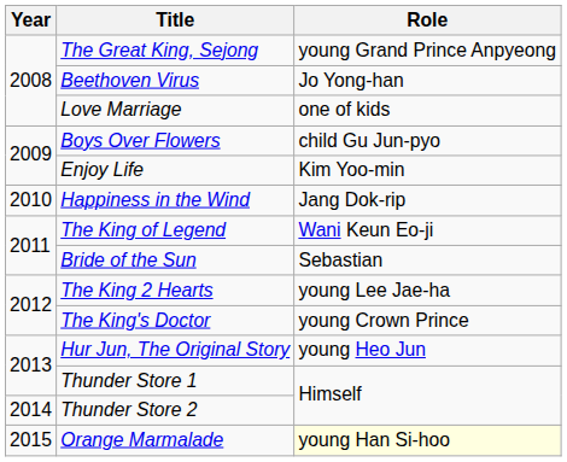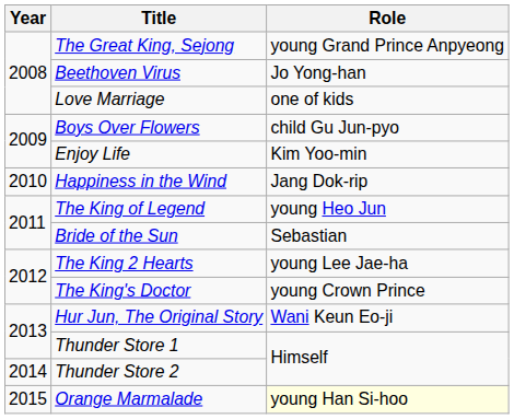 <table class="wikitable">
 <tr>
 <th>Year</th>
 <th>Title</th>
 <th>Role</th>
 </tr>
 <tr>
 <td rowspan=3>2008</td>
 <td><em><a href='#'>The Great King, Sejong</a></em></td>
 <td>young Grand Prince Anpyeong</td>
 </tr>
 <tr>
 <td><em><a href='#'>Beethoven Virus</a></em></td>
 <td>Jo Yong-han</td>
 </tr>
 <tr>
 <td><em>Love Marriage</em></td>
 <td>one of kids</td>
 </tr>
 <tr>
 <td rowspan=2>2009</td>
 <td><em><a href='#'>Boys Over Flowers</a></em></td>
 <td>child Gu Jun-pyo</td>
 </tr>
 <tr>
 <td><em>Enjoy Life</em></td>
 <td>Kim Yoo-min</td>
 </tr>
 <tr>
 <td>2010</td>
 <td><em><a href='#'>Happiness in the Wind</a></em></td>
 <td>Jang Dok-rip</td>
 </tr>
 <tr>
 <td rowspan=2>2011</td>
 <td><em><a href='#'>The King of Legend</a></em></td>
-<td><a href='#'>Wani</a> Keun Eo-ji</td>
+<td>young <a href='#'>Heo Jun</a></td>
 </tr>
 <tr>
 <td><em><a href='#'>Bride of the Sun</a></em></td>
 <td>Sebastian</td>
 </tr>
 <tr>
 <td rowspan=2>2012</td>
 <td><em><a href='#'>The King 2 Hearts</a></em></td>
 <td>young Lee Jae-ha</td>
 </tr>
 <tr>
 <td><em><a href='#'>The King's Doctor</a></em></td>
 <td>young Crown Prince<br></td>
 </tr>
 <tr>
 <td rowspan=2>2013</td>
 <td><em><a href='#'>Hur Jun, The Original Story</a></em></td>
-<td>young <a href='#'>Heo Jun</a></td>
+<td><a href='#'>Wani</a> Keun Eo-ji</td>
 </tr>
 <tr>
 <td><em>Thunder Store 1</em></td>
 <td rowspan=2>Himself</td>
 </tr>
 <tr>
 <td>2014</td>
 <td><em>Thunder Store 2</em></td>
 </tr>
 <tr>
 <td>2015</td>
 <td><em><a href='#'>Orange Marmalade</a></em></td>
 <td style="background: lightyellow;">young Han Si-hoo</td>
 </tr>
 </table>
